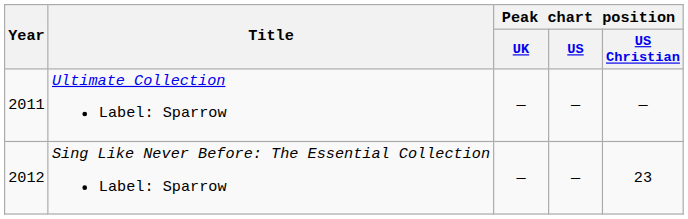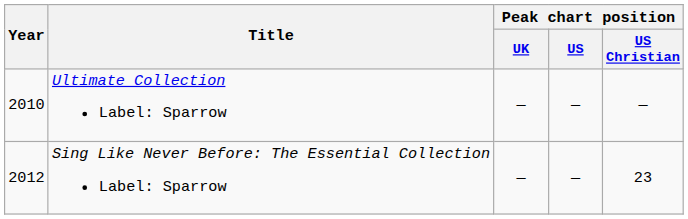 <table class="wikitable plainrowheaders" style="text-align:center;">
 <tr>
 <th scope="col" rowspan="2">Year</th>
 <th scope="col" rowspan="2">Title</th>
 <th scope="col" colspan="4">Peak chart position</th>
 </tr>
 <tr>
 <th scope="col" style="width:3.5em;font-size:90%;"><a href='#'>UK</a></th>
 <th scope="col" style="width:3.5em;font-size:90%;"><a href='#'>US</a><br></th>
 <th scope="col" style="width:3.5em;font-size:90%;"><a href='#'>US<br>Christian</a><br></th>
 </tr>
 <tr>
-<td>2011</td>
+<td>2010</td>
 <td style="text-align:left;"><em><a href='#'>Ultimate Collection</a></em><br><ul><li>Label: Sparrow</li></ul></td>
 <td>—</td>
 <td>—</td>
 <td>—</td>
 </tr>
 <tr>
 <td>2012</td>
 <td style="text-align:left;"><em>Sing Like Never Before: The Essential Collection</em><br><ul><li>Label: Sparrow</li></ul></td>
 <td>—</td>
 <td>—</td>
 <td>23</td>
 </tr>
 </table>
